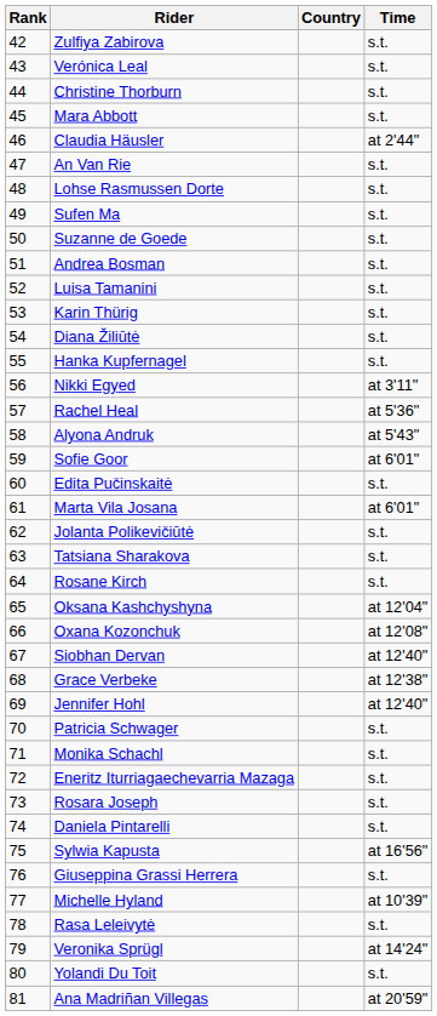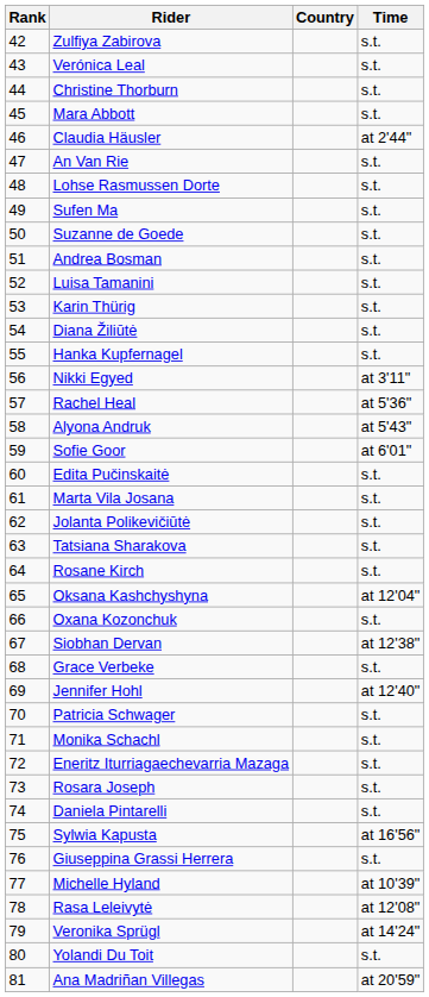 <table class="wikitable" style="font-size:95%; text-align:left;">
 <tr>
 <th>Rank</th>
 <th>Rider</th>
 <th>Country</th>
 <th>Time</th>
 </tr>
 <tr>
 <td>42</td>
 <td><a href='#'>Zulfiya Zabirova</a></td>
 <td></td>
 <td>s.t.</td>
 </tr>
 <tr>
 <td>43</td>
 <td><a href='#'>Verónica Leal</a></td>
 <td></td>
 <td>s.t.</td>
 </tr>
 <tr>
 <td>44</td>
 <td><a href='#'>Christine Thorburn</a></td>
 <td></td>
 <td>s.t.</td>
 </tr>
 <tr>
 <td>45</td>
 <td><a href='#'>Mara Abbott</a></td>
 <td></td>
 <td>s.t.</td>
 </tr>
 <tr>
 <td>46</td>
 <td><a href='#'>Claudia Häusler</a></td>
 <td></td>
 <td>at 2'44"</td>
 </tr>
 <tr>
 <td>47</td>
 <td><a href='#'>An Van Rie</a></td>
 <td></td>
 <td>s.t.</td>
 </tr>
 <tr>
 <td>48</td>
 <td><a href='#'>Lohse Rasmussen Dorte</a></td>
 <td></td>
 <td>s.t.</td>
 </tr>
 <tr>
 <td>49</td>
 <td><a href='#'>Sufen Ma</a></td>
 <td></td>
 <td>s.t.</td>
 </tr>
 <tr>
 <td>50</td>
 <td><a href='#'>Suzanne de Goede</a></td>
 <td></td>
 <td>s.t.</td>
 </tr>
 <tr>
 <td>51</td>
 <td><a href='#'>Andrea Bosman</a></td>
 <td></td>
 <td>s.t.</td>
 </tr>
 <tr>
 <td>52</td>
 <td><a href='#'>Luisa Tamanini</a></td>
 <td></td>
 <td>s.t.</td>
 </tr>
 <tr>
 <td>53</td>
 <td><a href='#'>Karin Thürig</a></td>
 <td></td>
 <td>s.t.</td>
 </tr>
 <tr>
 <td>54</td>
 <td><a href='#'>Diana Žiliūtė</a></td>
 <td></td>
 <td>s.t.</td>
 </tr>
 <tr>
 <td>55</td>
 <td><a href='#'>Hanka Kupfernagel</a></td>
 <td></td>
 <td>s.t.</td>
 </tr>
 <tr>
 <td>56</td>
 <td><a href='#'>Nikki Egyed</a></td>
 <td></td>
 <td>at 3'11"</td>
 </tr>
 <tr>
 <td>57</td>
 <td><a href='#'>Rachel Heal</a></td>
 <td></td>
 <td>at 5'36"</td>
 </tr>
 <tr>
 <td>58</td>
 <td><a href='#'>Alyona Andruk</a></td>
 <td></td>
 <td>at 5'43"</td>
 </tr>
 <tr>
 <td>59</td>
 <td><a href='#'>Sofie Goor</a></td>
 <td></td>
 <td>at 6'01"</td>
 </tr>
 <tr>
 <td>60</td>
 <td><a href='#'>Edita Pučinskaitė</a></td>
 <td></td>
 <td>s.t.</td>
 </tr>
 <tr>
 <td>61</td>
 <td><a href='#'>Marta Vila Josana</a></td>
 <td></td>
-<td>at 6'01"</td>
+<td>s.t.</td>
 </tr>
 <tr>
 <td>62</td>
 <td><a href='#'>Jolanta Polikevičiūtė</a></td>
 <td></td>
 <td>s.t.</td>
 </tr>
 <tr>
 <td>63</td>
 <td><a href='#'>Tatsiana Sharakova</a></td>
 <td></td>
 <td>s.t.</td>
 </tr>
 <tr>
 <td>64</td>
 <td><a href='#'>Rosane Kirch</a></td>
 <td></td>
 <td>s.t.</td>
 </tr>
 <tr>
 <td>65</td>
 <td><a href='#'>Oksana Kashchyshyna</a></td>
 <td></td>
 <td>at 12'04"</td>
 </tr>
 <tr>
 <td>66</td>
 <td><a href='#'>Oxana Kozonchuk</a></td>
 <td></td>
-<td>at 12'08"</td>
+<td>s.t.</td>
 </tr>
 <tr>
 <td>67</td>
 <td><a href='#'>Siobhan Dervan</a></td>
 <td></td>
-<td>at 12'40"</td>
+<td>at 12'38"</td>
 </tr>
 <tr>
 <td>68</td>
 <td><a href='#'>Grace Verbeke</a></td>
 <td></td>
-<td>at 12'38"</td>
+<td>s.t.</td>
 </tr>
 <tr>
 <td>69</td>
 <td><a href='#'>Jennifer Hohl</a></td>
 <td></td>
 <td>at 12'40"</td>
 </tr>
 <tr>
 <td>70</td>
 <td><a href='#'>Patricia Schwager</a></td>
 <td></td>
 <td>s.t.</td>
 </tr>
 <tr>
 <td>71</td>
 <td><a href='#'>Monika Schachl</a></td>
 <td></td>
 <td>s.t.</td>
 </tr>
 <tr>
 <td>72</td>
 <td><a href='#'>Eneritz Iturriagaechevarria Mazaga</a></td>
 <td></td>
 <td>s.t.</td>
 </tr>
 <tr>
 <td>73</td>
 <td><a href='#'>Rosara Joseph</a></td>
 <td></td>
 <td>s.t.</td>
 </tr>
 <tr>
 <td>74</td>
 <td><a href='#'>Daniela Pintarelli</a></td>
 <td></td>
 <td>s.t.</td>
 </tr>
 <tr>
 <td>75</td>
 <td><a href='#'>Sylwia Kapusta</a></td>
 <td></td>
 <td>at 16'56"</td>
 </tr>
 <tr>
 <td>76</td>
 <td><a href='#'>Giuseppina Grassi Herrera</a></td>
 <td></td>
 <td>s.t.</td>
 </tr>
 <tr>
 <td>77</td>
 <td><a href='#'>Michelle Hyland</a></td>
 <td></td>
 <td>at 10'39"</td>
 </tr>
 <tr>
 <td>78</td>
 <td><a href='#'>Rasa Leleivytė</a></td>
 <td></td>
-<td>s.t.</td>
+<td>at 12'08"</td>
 </tr>
 <tr>
 <td>79</td>
 <td><a href='#'>Veronika Sprügl</a></td>
 <td></td>
 <td>at 14'24"</td>
 </tr>
 <tr>
 <td>80</td>
 <td><a href='#'>Yolandi Du Toit</a></td>
 <td></td>
 <td>s.t.</td>
 </tr>
 <tr>
 <td>81</td>
 <td><a href='#'>Ana Madriñan Villegas</a></td>
 <td></td>
 <td>at 20'59"</td>
 </tr>
 </table>
